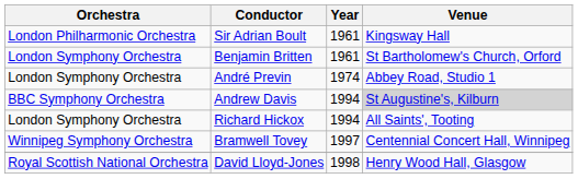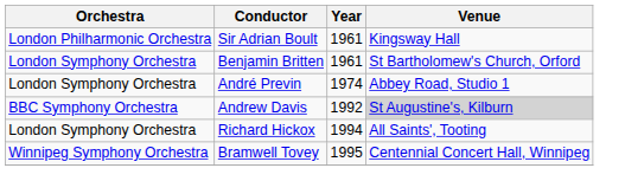 <table class="wikitable plainrowheaders" style="text-align: left; margin-right: 0;">
 <tr>
 <th scope="col">Orchestra</th>
 <th scope="col">Conductor</th>
 <th scope="col">Year</th>
 <th scope="col">Venue</th>
 </tr>
 <tr>
 <td><a href='#'>London Philharmonic Orchestra</a></td>
 <td><a href='#'>Sir Adrian Boult</a></td>
 <td>1961</td>
 <td><a href='#'>Kingsway Hall</a></td>
 </tr>
 <tr>
 <td><a href='#'>London Symphony Orchestra</a></td>
 <td><a href='#'>Benjamin Britten</a></td>
 <td>1961</td>
 <td><a href='#'>St Bartholomew's Church, Orford</a></td>
 </tr>
 <tr>
 <td>London Symphony Orchestra</td>
 <td><a href='#'>André Previn</a></td>
 <td>1974</td>
 <td><a href='#'>Abbey Road, Studio 1</a></td>
 </tr>
 <tr>
 <td><a href='#'>BBC Symphony Orchestra</a></td>
 <td><a href='#'>Andrew Davis</a></td>
-<td>1994</td>
+<td>1992</td>
 <td style="background: lightgrey;"><a href='#'>St Augustine's, Kilburn</a></td>
 </tr>
 <tr>
 <td>London Symphony Orchestra</td>
 <td><a href='#'>Richard Hickox</a></td>
 <td>1994</td>
 <td><a href='#'>All Saints', Tooting</a></td>
 </tr>
 <tr>
 <td><a href='#'>Winnipeg Symphony Orchestra</a></td>
 <td><a href='#'>Bramwell Tovey</a></td>
-<td>1997</td>
+<td>1995</td>
 <td><a href='#'>Centennial Concert Hall, Winnipeg</a></td>
 </tr>
 <tr>
 </tr>
-<tr |>
-<td><a href='#'>Royal Scottish National Orchestra</a></td>
-<td><a href='#'>David Lloyd-Jones</a></td>
-<td>1998</td>
-<td><a href='#'>Henry Wood Hall, Glasgow</a></td>
-</tr>
 </table>
